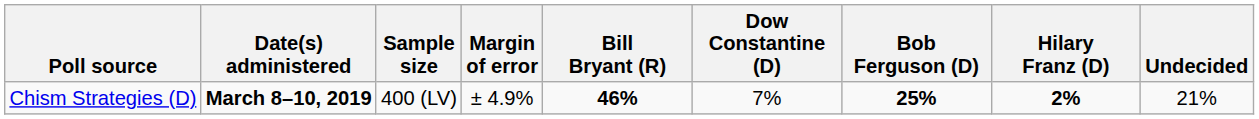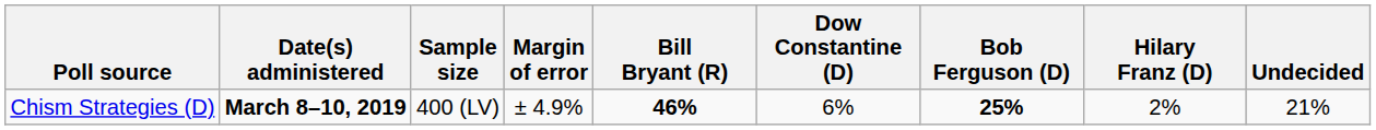 <table class="wikitable" style="font-size:90%;text-align:center;">
 <tr valign=bottom>
 <th>Poll source</th>
 <th>Date(s)<br>administered</th>
 <th>Sample<br>size</th>
 <th>Margin<br>of error</th>
 <th style="width:100px;">Bill<br>Bryant (R)</th>
 <th style="width:100px;">Dow<br>Constantine (D)</th>
 <th style="width:100px;">Bob<br>Ferguson (D)</th>
 <th style="width:100px;">Hilary<br>Franz (D)</th>
 <th>Undecided</th>
 </tr>
 <tr>
 <td style="text-align:left;"><a href='#'>Chism Strategies (D)</a></td>
 <td><strong>March 8–10, 2019</strong></td>
 <td>400 (LV)</td>
 <td>± 4.9%</td>
 <td><strong>46%</strong></td>
-<td>7%</td>
+<td>6%</td>
 <td><strong>25%</strong></td>
-<td><strong>2%</strong></td>
+<td>2%</td>
 <td>21%</td>
 </tr>
 </table>
